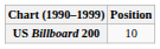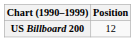 <table class="wikitable plainrowheaders" style="text-align:center;">
 <tr>
 <th scope="col">Chart (1990–1999)</th>
 <th scope="col">Position</th>
 </tr>
 <tr>
 <th scope="row">US <em>Billboard</em> 200</th>
-<td style="text-align:center;">10</td>
+<td style="text-align:center;">12</td>
 </tr>
 </table>
